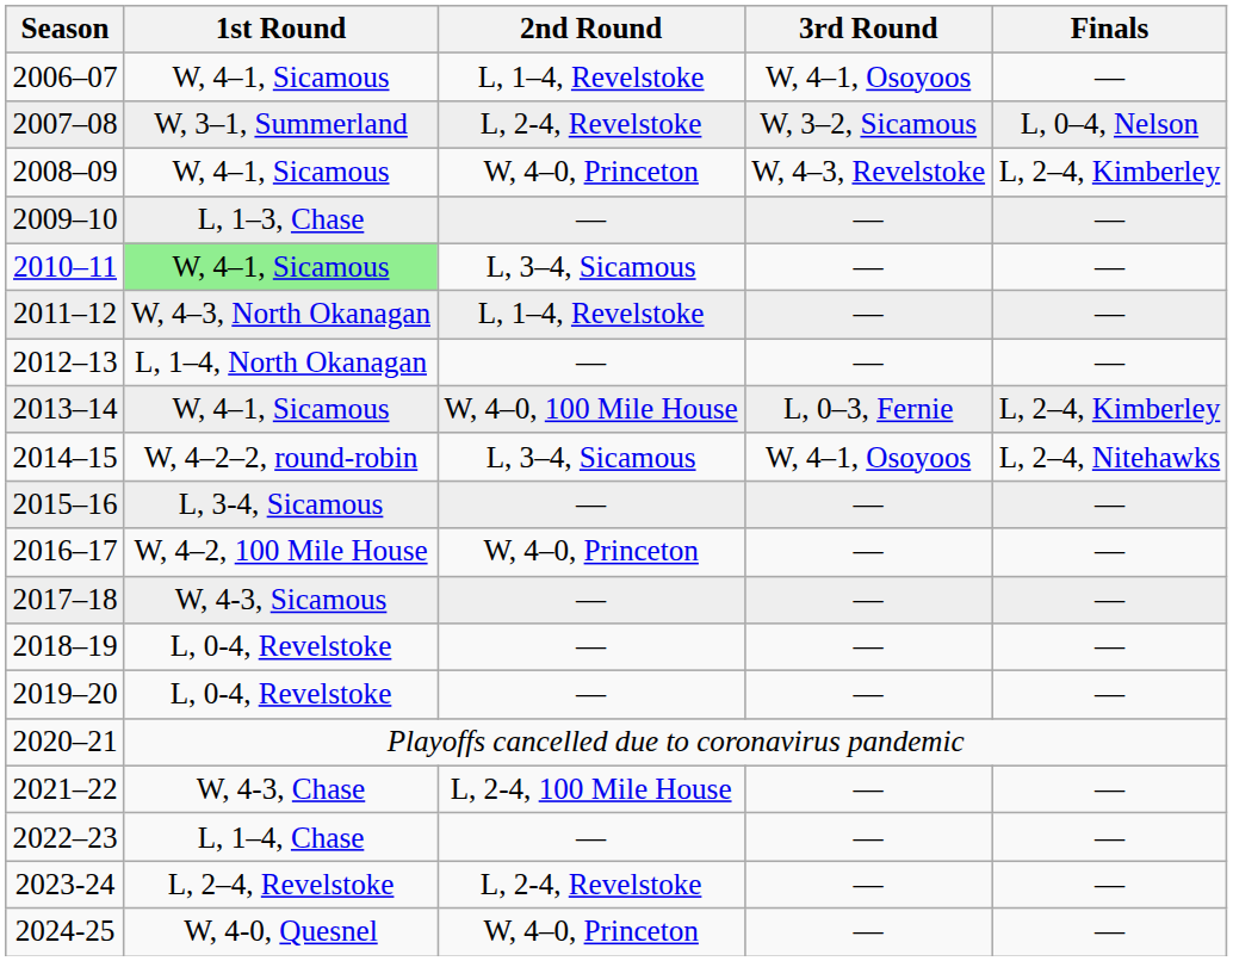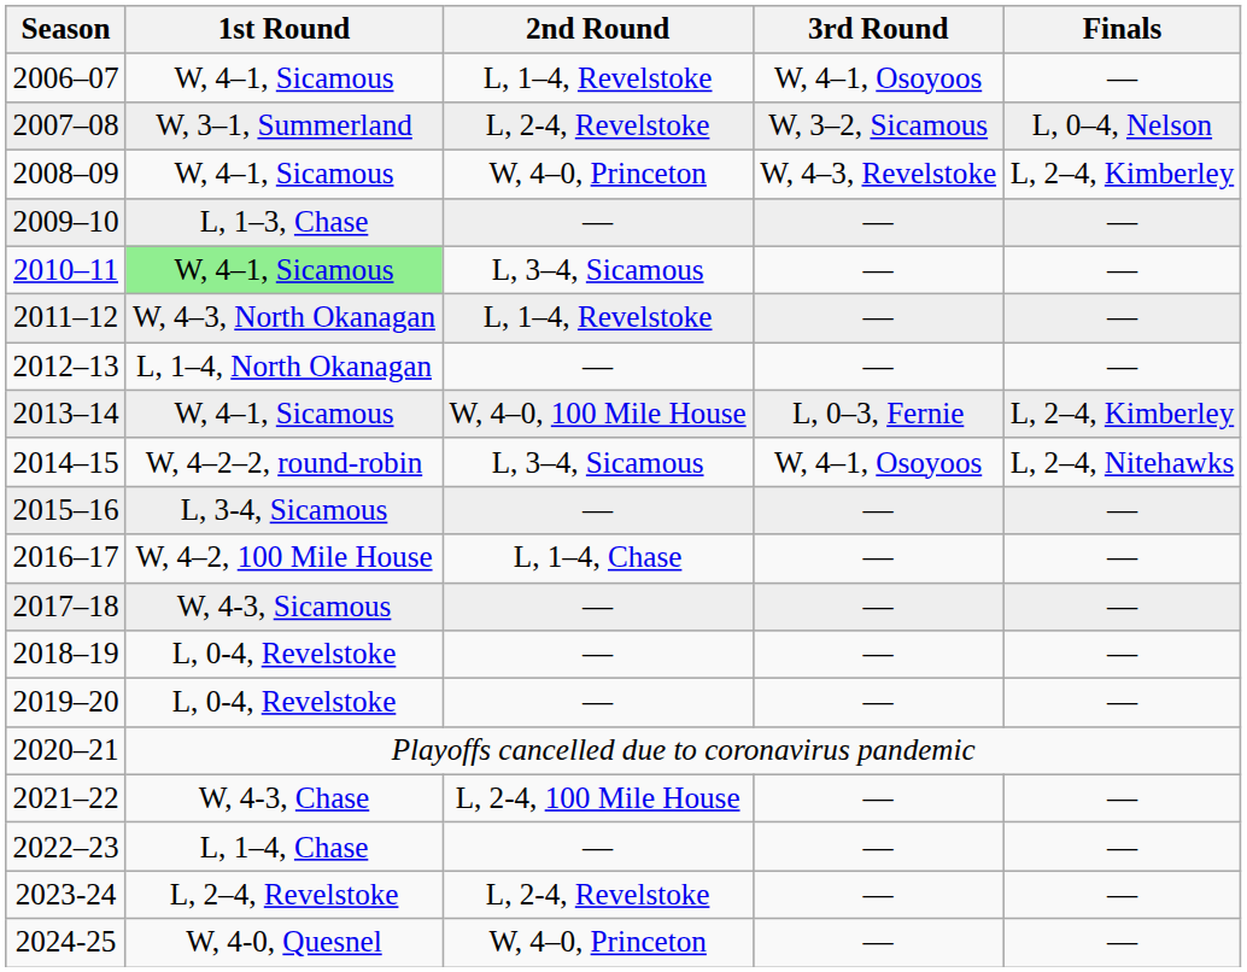 <table class="wikitable" style="text-align:center">
 <tr>
 <th>Season</th>
 <th>1st Round</th>
 <th>2nd Round</th>
 <th>3rd Round</th>
 <th>Finals</th>
 </tr>
 <tr>
 <td>2006–07</td>
 <td>W, 4–1, <a href='#'>Sicamous</a></td>
 <td>L, 1–4, <a href='#'>Revelstoke</a></td>
 <td>W, 4–1, <a href='#'>Osoyoos</a></td>
 <td>—</td>
 </tr>
 <tr style="background:#eee;">
 <td>2007–08</td>
 <td>W, 3–1, <a href='#'>Summerland</a></td>
 <td>L, 2-4, <a href='#'>Revelstoke</a></td>
 <td>W, 3–2, <a href='#'>Sicamous</a></td>
 <td>L, 0–4, <a href='#'>Nelson</a></td>
 </tr>
 <tr>
 <td>2008–09</td>
 <td>W, 4–1, <a href='#'>Sicamous</a></td>
 <td>W, 4–0, <a href='#'>Princeton</a></td>
 <td>W, 4–3, <a href='#'>Revelstoke</a></td>
 <td>L, 2–4, <a href='#'>Kimberley</a></td>
 </tr>
 <tr style="background:#eee;">
 <td>2009–10</td>
 <td>L, 1–3, <a href='#'>Chase</a></td>
 <td>—</td>
 <td>—</td>
 <td>—</td>
 </tr>
 <tr>
 <td><a href='#'>2010–11</a></td>
 <td style="background: lightgreen;">W, 4–1, <a href='#'>Sicamous</a></td>
 <td>L, 3–4, <a href='#'>Sicamous</a></td>
 <td>—</td>
 <td>—</td>
 </tr>
 <tr style="background:#eee;">
 <td>2011–12</td>
 <td>W, 4–3, <a href='#'>North Okanagan</a></td>
 <td>L, 1–4, <a href='#'>Revelstoke</a></td>
 <td>—</td>
 <td>—</td>
 </tr>
 <tr>
 <td>2012–13</td>
 <td>L, 1–4, <a href='#'>North Okanagan</a></td>
 <td>—</td>
 <td>—</td>
 <td>—</td>
 </tr>
 <tr style="background:#eee;">
 <td>2013–14</td>
 <td>W, 4–1, <a href='#'>Sicamous</a></td>
 <td>W, 4–0, <a href='#'>100 Mile House</a></td>
 <td>L, 0–3, <a href='#'>Fernie</a></td>
 <td>L, 2–4, <a href='#'>Kimberley</a></td>
 </tr>
 <tr>
 <td>2014–15</td>
 <td>W, 4–2–2, <a href='#'>round-robin</a></td>
 <td>L, 3–4, <a href='#'>Sicamous</a></td>
 <td>W, 4–1, <a href='#'>Osoyoos</a></td>
 <td>L, 2–4, <a href='#'>Nitehawks</a></td>
 </tr>
 <tr style="background:#eee;">
 <td>2015–16</td>
 <td>L, 3-4, <a href='#'>Sicamous</a></td>
 <td>—</td>
 <td>—</td>
 <td>—</td>
 </tr>
 <tr>
 <td>2016–17</td>
 <td>W, 4–2, <a href='#'>100 Mile House</a></td>
-<td>W, 4–0, <a href='#'>Princeton</a></td>
+<td>L, 1–4, <a href='#'>Chase</a></td>
 <td>—</td>
 <td>—</td>
 </tr>
 <tr style="background:#eee;">
 <td>2017–18</td>
 <td>W, 4-3, <a href='#'>Sicamous</a></td>
 <td>—</td>
 <td>—</td>
 <td>—</td>
 </tr>
 <tr>
 <td>2018–19</td>
 <td>L, 0-4, <a href='#'>Revelstoke</a></td>
 <td>—</td>
 <td>—</td>
 <td>—</td>
 </tr>
 <tr>
 <td>2019–20</td>
 <td>L, 0-4, <a href='#'>Revelstoke</a></td>
 <td>—</td>
 <td>—</td>
 <td>—</td>
 </tr>
 <tr>
 <td>2020–21</td>
 <td colspan="4"><em>Playoffs cancelled due to coronavirus pandemic</em></td>
 </tr>
 <tr>
 <td>2021–22</td>
 <td>W, 4-3, <a href='#'>Chase</a></td>
 <td>L, 2-4, <a href='#'>100 Mile House</a></td>
 <td>—</td>
 <td>—</td>
 </tr>
 <tr>
 <td>2022–23</td>
 <td>L, 1–4, <a href='#'>Chase</a></td>
 <td>—</td>
 <td>—</td>
 <td>—</td>
 </tr>
 <tr>
 <td>2023-24</td>
 <td>L, 2–4, <a href='#'>Revelstoke</a></td>
 <td>L, 2-4, <a href='#'>Revelstoke</a></td>
 <td>—</td>
 <td>—</td>
 </tr>
 <tr>
 <td>2024-25</td>
 <td>W, 4-0, <a href='#'>Quesnel</a></td>
 <td>W, 4–0, <a href='#'>Princeton</a></td>
 <td>—</td>
 <td>—</td>
 </tr>
 </table>
